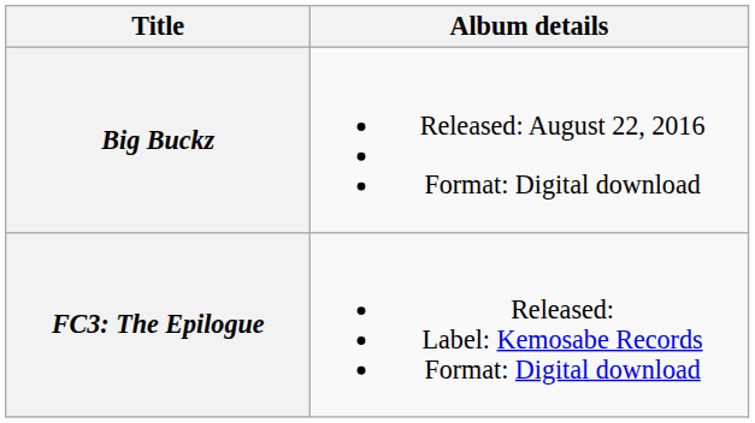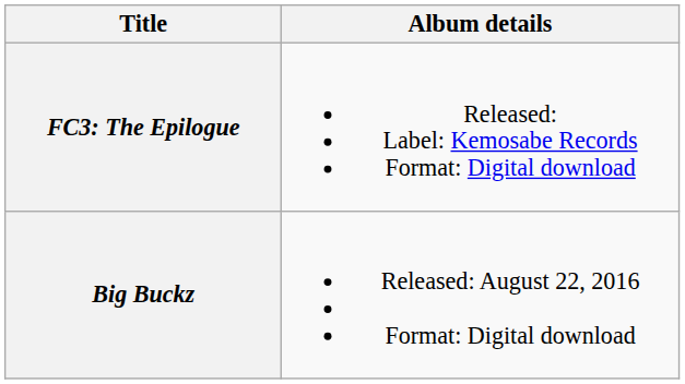 <table class="wikitable plainrowheaders" style="text-align:center;">
 <tr>
 <th scope="col" style="width:11em;">Title</th>
 <th scope="col" style="width:16em;">Album details</th>
 </tr>
 <tr>
+<th scope="row"><em>FC3: The Epilogue</em></th>
+<td><br><ul><li>Released: </li><li>Label: <a href='#'>Kemosabe Records</a></li><li>Format: <a href='#'>Digital download</a></li></ul></td>
+</tr>
+<tr>
 <th scope="row"><em>Big Buckz</em></th>
 <td><br><ul><li>Released: August 22, 2016</li><li></li><li>Format: Digital download</li></ul></td>
 </tr>
-<tr>
-<th scope="row"><em>FC3: The Epilogue</em></th>
-<td><br><ul><li>Released: </li><li>Label: <a href='#'>Kemosabe Records</a></li><li>Format: <a href='#'>Digital download</a></li></ul></td>
-</tr>
 </table>
